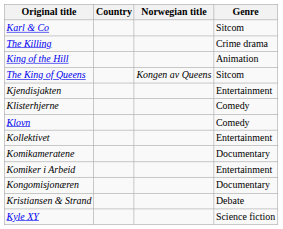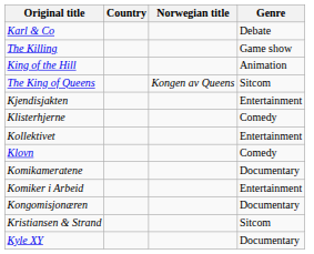 <table class="wikitable sortable">
 <tr>
 <th>Original title</th>
 <th>Country</th>
 <th>Norwegian title</th>
 <th>Genre</th>
 </tr>
 <tr>
 <td><em><a href='#'>Karl & Co</a></em></td>
 <td></td>
 <td></td>
-<td>Sitcom</td>
+<td>Debate</td>
 </tr>
 <tr>
 <td><em><a href='#'>The Killing</a></em></td>
 <td></td>
 <td></td>
-<td>Crime drama</td>
+<td>Game show</td>
 </tr>
 <tr>
 <td><em><a href='#'>King of the Hill</a></em></td>
 <td></td>
 <td></td>
 <td>Animation</td>
 </tr>
 <tr>
 <td><em><a href='#'>The King of Queens</a></em></td>
 <td></td>
 <td><em>Kongen av Queens</em></td>
 <td>Sitcom</td>
 </tr>
 <tr>
 <td><em>Kjendisjakten</em></td>
 <td></td>
 <td></td>
 <td>Entertainment</td>
 </tr>
 <tr>
 <td><em>Klisterhjerne</em></td>
 <td></td>
 <td></td>
 <td>Comedy</td>
 </tr>
 <tr>
+<td><em>Kollektivet</em></td>
+<td></td>
+<td></td>
+<td>Entertainment</td>
+</tr>
+<tr>
 <td><em><a href='#'>Klovn</a></em></td>
 <td></td>
 <td></td>
 <td>Comedy</td>
-</tr>
-<tr>
-<td><em>Kollektivet</em></td>
-<td></td>
-<td></td>
-<td>Entertainment</td>
 </tr>
 <tr>
 <td><em>Komikameratene</em></td>
 <td></td>
 <td></td>
 <td>Documentary</td>
 </tr>
 <tr>
 <td><em>Komiker i Arbeid</em></td>
 <td></td>
 <td></td>
 <td>Entertainment</td>
 </tr>
 <tr>
 <td><em>Kongomisjonæren</em></td>
 <td></td>
 <td></td>
 <td>Documentary</td>
 </tr>
 <tr>
 <td><em>Kristiansen & Strand</em></td>
 <td></td>
 <td></td>
-<td>Debate</td>
+<td>Sitcom</td>
 </tr>
 <tr>
 <td><em><a href='#'>Kyle XY</a></em></td>
 <td></td>
 <td></td>
-<td>Science fiction</td>
+<td>Documentary</td>
 </tr>
 </table>
